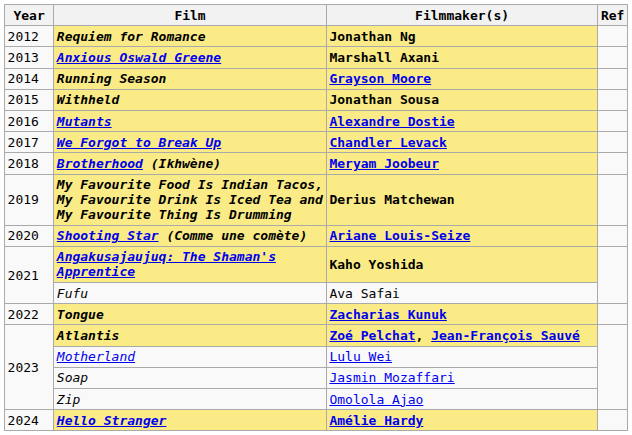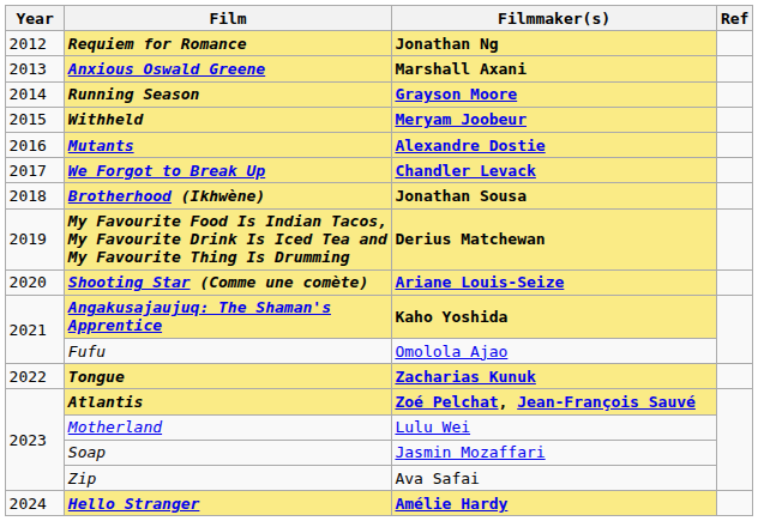 <table class = "wikitable sortable" width=100%>
 <tr>
 <th style="width:8%;">Year</th>
 <th style="width:45%;">Film</th>
 <th style="width:45%;">Filmmaker(s)</th>
 <th style="width:2%;">Ref</th>
 </tr>
 <tr>
 <td>2012</td>
 <td style="background:#FAEB86;"><strong><em>Requiem for Romance</em></strong></td>
 <td style="background:#FAEB86;"><strong>Jonathan Ng</strong></td>
 <td></td>
 </tr>
 <tr>
 <td>2013</td>
 <td style="background:#FAEB86;"><strong><em><a href='#'>Anxious Oswald Greene</a></em></strong></td>
 <td style="background:#FAEB86;"><strong>Marshall Axani</strong></td>
 <td></td>
 </tr>
 <tr>
 <td>2014</td>
 <td style="background:#FAEB86;"><strong><em>Running Season</em></strong></td>
 <td style="background:#FAEB86;"><strong><a href='#'>Grayson Moore</a></strong></td>
 <td></td>
 </tr>
 <tr>
 <td>2015</td>
 <td style="background:#FAEB86;"><strong><em>Withheld</em></strong></td>
-<td style="background:#FAEB86;"><strong>Jonathan Sousa</strong></td>
+<td style="background:#FAEB86;"><strong><a href='#'>Meryam Joobeur</a></strong></td>
 <td></td>
 </tr>
 <tr>
 <td>2016</td>
 <td style="background:#FAEB86;"><strong><em><a href='#'>Mutants</a></em></strong></td>
 <td style="background:#FAEB86;"><strong><a href='#'>Alexandre Dostie</a></strong></td>
 <td></td>
 </tr>
 <tr>
 <td>2017</td>
 <td style="background:#FAEB86;"><strong><em><a href='#'>We Forgot to Break Up</a></em></strong></td>
 <td style="background:#FAEB86;"><strong><a href='#'>Chandler Levack</a></strong></td>
 <td></td>
 </tr>
 <tr>
 <td>2018</td>
 <td style="background:#FAEB86;"><strong><em><a href='#'>Brotherhood</a> (Ikhwène)</em></strong></td>
-<td style="background:#FAEB86;"><strong><a href='#'>Meryam Joobeur</a></strong></td>
+<td style="background:#FAEB86;"><strong>Jonathan Sousa</strong></td>
 <td></td>
 </tr>
 <tr>
 <td>2019</td>
 <td style="background:#FAEB86;"><strong><em>My Favourite Food Is Indian Tacos, My Favourite Drink Is Iced Tea and My Favourite Thing Is Drumming</em></strong></td>
 <td style="background:#FAEB86;"><strong>Derius Matchewan</strong></td>
 <td></td>
 </tr>
 <tr>
 <td>2020</td>
 <td style="background:#FAEB86;"><strong><em><a href='#'>Shooting Star</a> (Comme une comète)</em></strong></td>
 <td style="background:#FAEB86;"><strong><a href='#'>Ariane Louis-Seize</a></strong></td>
 <td></td>
 </tr>
 <tr>
 <td rowspan=2>2021</td>
 <td style="background:#FAEB86;"><strong><em><a href='#'>Angakusajaujuq: The Shaman's Apprentice</a></em></strong></td>
 <td style="background:#FAEB86;"><strong>Kaho Yoshida</strong></td>
 <td rowspan=2></td>
 </tr>
 <tr>
 <td><em>Fufu</em></td>
-<td>Ava Safai</td>
+<td><a href='#'>Omolola Ajao</a></td>
 </tr>
 <tr>
 <td>2022</td>
 <td style="background:#FAEB86;"><strong><em>Tongue</em></strong></td>
 <td style="background:#FAEB86;"><strong><a href='#'>Zacharias Kunuk</a></strong></td>
 <td></td>
 </tr>
 <tr>
 <td rowspan=4>2023</td>
 <td style="background:#FAEB86;"><strong><em>Atlantis</em></strong></td>
 <td style="background:#FAEB86;"><strong><a href='#'>Zoé Pelchat</a>, <a href='#'>Jean-François Sauvé</a></strong></td>
 <td rowspan=4></td>
 </tr>
 <tr>
 <td><em><a href='#'>Motherland</a></em></td>
 <td><a href='#'>Lulu Wei</a></td>
 </tr>
 <tr>
 <td><em>Soap</em></td>
 <td><a href='#'>Jasmin Mozaffari</a></td>
 </tr>
 <tr>
 <td><em>Zip</em></td>
-<td><a href='#'>Omolola Ajao</a></td>
+<td>Ava Safai</td>
 </tr>
 <tr>
 <td>2024</td>
 <td style="background:#FAEB86;"><strong><em><a href='#'>Hello Stranger</a></em></strong></td>
 <td style="background:#FAEB86;"><strong><a href='#'>Amélie Hardy</a></strong></td>
 <td></td>
 </tr>
 </table>
